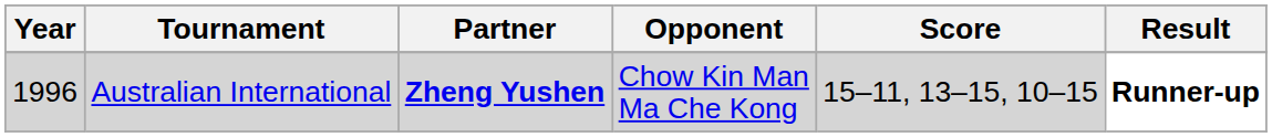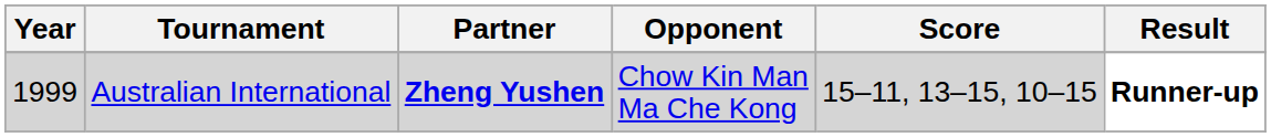 <table class="sortable wikitable" style="font-size: 90%;">
 <tr>
 <th>Year</th>
 <th>Tournament</th>
 <th>Partner</th>
 <th>Opponent</th>
 <th>Score</th>
 <th>Result</th>
 </tr>
 <tr>
 </tr>
 <tr style="background:#D5D5D5">
-<td align="center">1996</td>
+<td align="center">1999</td>
 <td align="left"><a href='#'>Australian International</a></td>
 <td align="left"><strong> <a href='#'>Zheng Yushen</a></strong></td>
 <td align="left"> <a href='#'>Chow Kin Man</a> <br>  <a href='#'>Ma Che Kong</a></td>
 <td align="left">15–11, 13–15, 10–15</td>
 <td style="text-align:left; background:white"> <strong>Runner-up</strong></td>
 </tr>
 </table>
